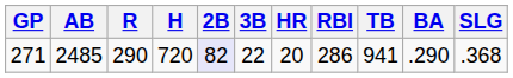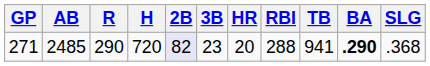 <table class="wikitable">
 <tr>
 <th><a href='#'>GP</a></th>
 <th><a href='#'>AB</a></th>
 <th><a href='#'>R</a></th>
 <th><a href='#'>H</a></th>
 <th><a href='#'>2B</a></th>
 <th><a href='#'>3B</a></th>
 <th><a href='#'>HR</a></th>
 <th><a href='#'>RBI</a></th>
 <th><a href='#'>TB</a></th>
 <th><a href='#'>BA</a></th>
 <th><a href='#'>SLG</a></th>
 </tr>
 <tr align=center>
 <td>271</td>
 <td>2485</td>
 <td>290</td>
 <td>720</td>
 <td style="background: lavender;">82</td>
-<td>22</td>
+<td>23</td>
 <td>20</td>
-<td>286</td>
+<td>288</td>
 <td>941</td>
-<td>.290</td>
+<td><strong>.290</strong></td>
 <td>.368</td>
 </tr>
 </table>
